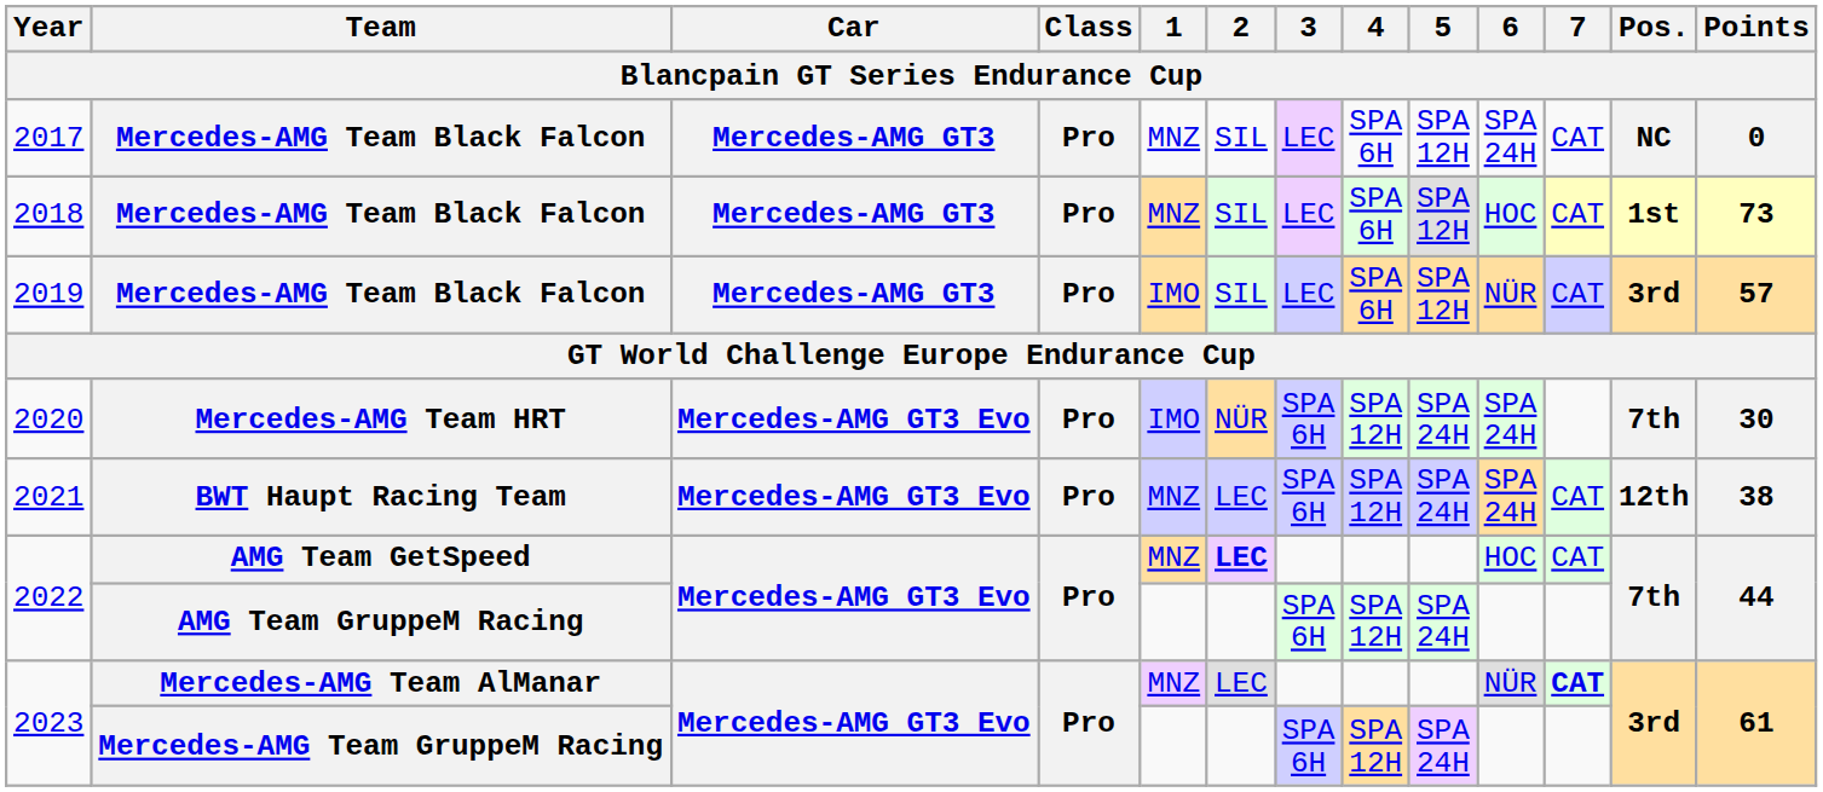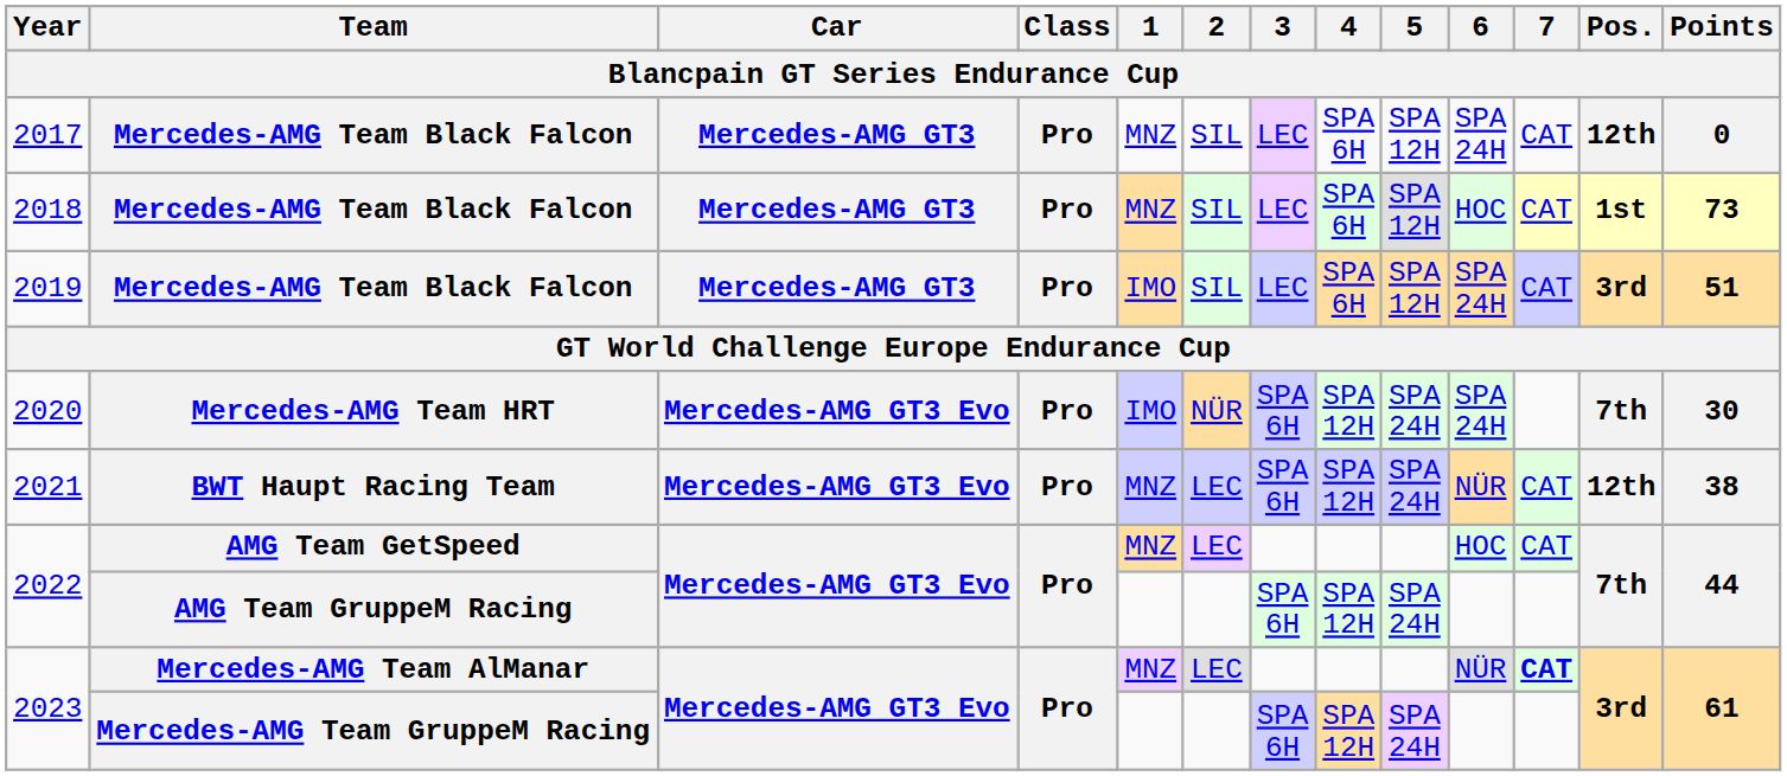 <table class="wikitable" border="1" style="text-align:center; font-size:85%;">
 <tr>
 <th>Year</th>
 <th>Team</th>
 <th>Car</th>
 <th>Class</th>
 <th>1</th>
 <th>2</th>
 <th>3</th>
 <th>4</th>
 <th>5</th>
 <th>6</th>
 <th>7</th>
 <th>Pos.</th>
 <th>Points</th>
 </tr>
 <tr>
 <th colspan=13>Blancpain GT Series Endurance Cup</th>
 </tr>
 <tr>
 <td><a href='#'>2017</a></td>
 <th nowrap><a href='#'>Mercedes-AMG</a> Team Black Falcon</th>
 <th nowrap><a href='#'>Mercedes-AMG GT3</a></th>
 <th>Pro</th>
 <td><a href='#'>MNZ</a></td>
 <td><a href='#'>SIL</a></td>
 <td style="background:#EFCFFF;"><a href='#'>LEC</a><br></td>
 <td><a href='#'>SPA<br>6H</a></td>
 <td><a href='#'>SPA<br>12H</a></td>
 <td><a href='#'>SPA<br>24H</a></td>
 <td><a href='#'>CAT</a></td>
-<th>NC</th>
+<th>12th</th>
 <th>0</th>
 </tr>
 <tr>
 <td><a href='#'>2018</a></td>
 <th nowrap><a href='#'>Mercedes-AMG</a> Team Black Falcon</th>
 <th nowrap><a href='#'>Mercedes-AMG GT3</a></th>
 <th>Pro</th>
 <td style="background:#FFDF9F;"><a href='#'>MNZ</a><br></td>
 <td style="background:#dfffdf;"><a href='#'>SIL</a><br></td>
 <td style="background:#EFCFFF;"><a href='#'>LEC</a><br></td>
 <td style="background:#dfffdf;"><a href='#'>SPA<br>6H</a><br></td>
 <td style="background:#DFDFDF;"><a href='#'>SPA<br>12H</a><br></td>
 <td style="background:#dfffdf;"><a href='#'>HOC</a><br></td>
 <td style="background:#FFFFBF;"><a href='#'>CAT</a><br></td>
 <th style="background:#FFFFBF;">1st</th>
 <th style="background:#FFFFBF;">73</th>
 </tr>
 <tr>
 <td><a href='#'>2019</a></td>
 <th nowrap><a href='#'>Mercedes-AMG</a> Team Black Falcon</th>
 <th nowrap><a href='#'>Mercedes-AMG GT3</a></th>
 <th>Pro</th>
 <td style="background:#FFDF9F;"><a href='#'>IMO</a><br></td>
 <td style="background:#dfffdf;"><a href='#'>SIL</a><br></td>
 <td style="background:#cfcfff;"><a href='#'>LEC</a><br></td>
 <td style="background:#FFDF9F;"><a href='#'>SPA<br>6H</a><br></td>
 <td style="background:#FFDF9F;"><a href='#'>SPA<br>12H</a><br></td>
-<td style="background:#FFDF9F;"><a href='#'>NÜR</a><br></td>
+<td style="background:#FFDF9F;"><a href='#'>SPA<br>24H</a><br></td>
 <td style="background:#cfcfff;"><a href='#'>CAT</a><br></td>
 <th style="background:#FFDF9F;">3rd</th>
-<th style="background:#FFDF9F;">57</th>
+<th style="background:#FFDF9F;">51</th>
 </tr>
 <tr>
 <th colspan=13>GT World Challenge Europe Endurance Cup</th>
 </tr>
 <tr>
 <td><a href='#'>2020</a></td>
 <th nowrap><a href='#'>Mercedes-AMG</a> Team HRT</th>
 <th nowrap><a href='#'>Mercedes-AMG GT3 Evo</a></th>
 <th>Pro</th>
 <td style="background:#cfcfff;"><a href='#'>IMO</a><br></td>
 <td style="background:#FFDF9F;"><a href='#'>NÜR</a><br></td>
 <td style="background:#cfcfff;"><a href='#'>SPA<br>6H</a><br></td>
 <td style="background:#dfffdf;"><a href='#'>SPA<br>12H</a><br></td>
 <td style="background:#dfffdf;"><a href='#'>SPA<br>24H</a><br></td>
 <td style="background:#dfffdf;"><a href='#'>SPA<br>24H</a><br></td>
 <td></td>
 <th>7th</th>
 <th>30</th>
 </tr>
 <tr>
 <td><a href='#'>2021</a></td>
 <th nowrap><a href='#'>BWT</a> Haupt Racing Team</th>
 <th nowrap><a href='#'>Mercedes-AMG GT3 Evo</a></th>
 <th>Pro</th>
 <td style="background:#cfcfff;"><a href='#'>MNZ</a><br></td>
 <td style="background:#cfcfff;"><a href='#'>LEC</a><br></td>
 <td style="background:#cfcfff;"><a href='#'>SPA<br>6H</a><br></td>
 <td style="background:#cfcfff;"><a href='#'>SPA<br>12H</a><br></td>
 <td style="background:#cfcfff;"><a href='#'>SPA<br>24H</a><br></td>
-<td style="background:#FFDF9F;"><a href='#'>SPA<br>24H</a><br></td>
+<td style="background:#FFDF9F;"><a href='#'>NÜR</a><br></td>
 <td style="background:#dfffdf;"><a href='#'>CAT</a><br></td>
 <th>12th</th>
 <th>38</th>
 </tr>
 <tr>
 <td rowspan="2"><a href='#'>2022</a></td>
 <th nowrap><a href='#'>AMG</a> Team GetSpeed</th>
 <th rowspan="2" nowrap><a href='#'>Mercedes-AMG GT3 Evo</a></th>
 <th rowspan="2">Pro</th>
 <td style="background:#FFDF9F;"><a href='#'>MNZ</a><br></td>
-<td style="background:#EFCFFF;"><strong><a href='#'>LEC</a><br></strong></td>
+<td style="background:#EFCFFF;"><a href='#'>LEC</a><br></td>
 <td></td>
 <td></td>
 <td></td>
 <td style="background:#dfffdf;"><a href='#'>HOC</a><br></td>
 <td style="background:#dfffdf;"><a href='#'>CAT</a><br></td>
 <th rowspan="2">7th</th>
 <th rowspan="2">44</th>
 </tr>
 <tr>
 <th nowrap><a href='#'>AMG</a> Team GruppeM Racing</th>
 <td></td>
 <td></td>
 <td style="background:#dfffdf;"><a href='#'>SPA<br>6H</a><br></td>
 <td style="background:#dfffdf;"><a href='#'>SPA<br>12H</a><br></td>
 <td style="background:#dfffdf;"><a href='#'>SPA<br>24H</a><br></td>
 <td></td>
 <td></td>
 </tr>
 <tr>
 <td rowspan="2"><a href='#'>2023</a></td>
 <th nowrap><a href='#'>Mercedes-AMG</a> Team AlManar</th>
 <th rowspan="2"><a href='#'>Mercedes-AMG GT3 Evo</a></th>
 <th rowspan="2">Pro</th>
 <td style="background:#EFCFFF;"><a href='#'>MNZ</a><br></td>
 <td style="background:#DFDFDF;"><a href='#'>LEC</a><br></td>
 <td></td>
 <td></td>
 <td></td>
 <td style="background:#DFDFDF;"><a href='#'>NÜR</a><br></td>
 <td style="background:#DFFFDF;"><strong><a href='#'>CAT</a><br></strong></td>
 <th rowspan="2" style="background:#FFDF9F;">3rd</th>
 <th rowspan="2" style="background:#FFDF9F;">61</th>
 </tr>
 <tr>
 <th nowrap><a href='#'>Mercedes-AMG</a> Team GruppeM Racing</th>
 <td></td>
 <td></td>
 <td style="background:#cfcfff;"><a href='#'>SPA<br>6H</a><br></td>
 <td style="background:#FFDF9F;"><a href='#'>SPA<br>12H</a><br></td>
 <td style="background:#EFCFFF;"><a href='#'>SPA<br>24H</a><br></td>
 <td></td>
 <td></td>
 </tr>
 </table>
